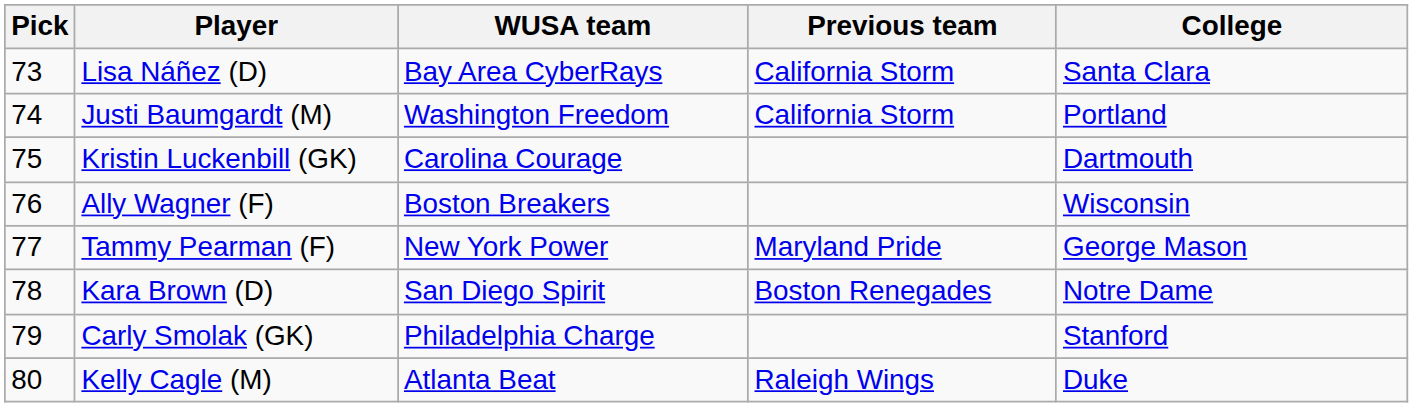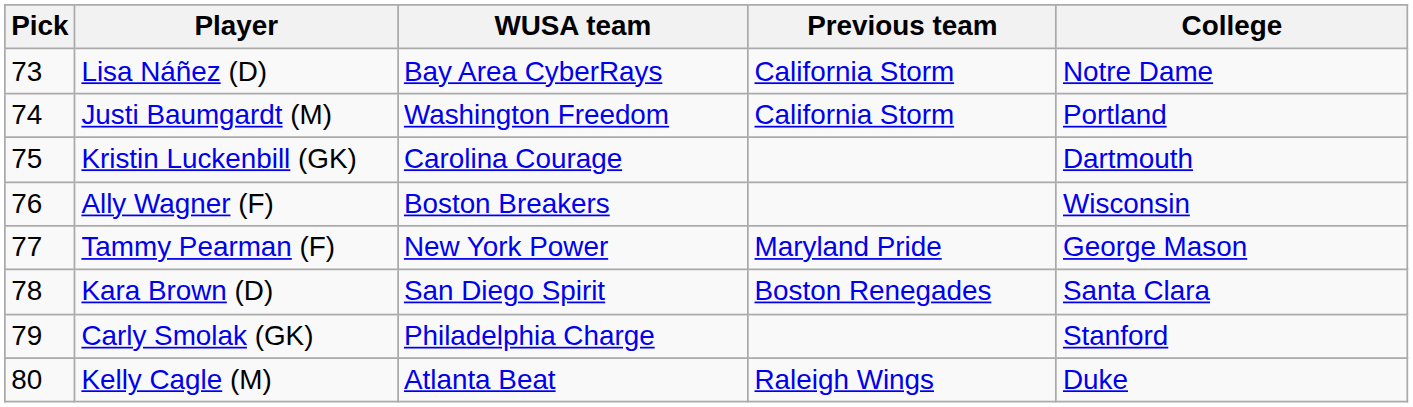 <table class="wikitable">
 <tr>
 <th width="5%">Pick</th>
 <th width="23%">Player</th>
 <th width="25%">WUSA team</th>
 <th width="22%">Previous team</th>
 <th width="35%">College</th>
 </tr>
 <tr>
 <td>73</td>
 <td><a href='#'>Lisa Náñez</a> (D)</td>
 <td><a href='#'>Bay Area CyberRays</a></td>
 <td><a href='#'>California Storm</a></td>
-<td><a href='#'>Santa Clara</a></td>
+<td><a href='#'>Notre Dame</a></td>
 </tr>
 <tr>
 <td>74</td>
 <td><a href='#'>Justi Baumgardt</a> (M)</td>
 <td><a href='#'>Washington Freedom</a></td>
 <td><a href='#'>California Storm</a></td>
 <td><a href='#'>Portland</a></td>
 </tr>
 <tr>
 <td>75</td>
 <td><a href='#'>Kristin Luckenbill</a> (GK)</td>
 <td><a href='#'>Carolina Courage</a></td>
 <td></td>
 <td><a href='#'>Dartmouth</a></td>
 </tr>
 <tr>
 <td>76</td>
 <td><a href='#'>Ally Wagner</a> (F)</td>
 <td><a href='#'>Boston Breakers</a></td>
 <td></td>
 <td><a href='#'>Wisconsin</a></td>
 </tr>
 <tr>
 <td>77</td>
 <td><a href='#'>Tammy Pearman</a> (F)</td>
 <td><a href='#'>New York Power</a></td>
 <td><a href='#'>Maryland Pride</a></td>
 <td><a href='#'>George Mason</a></td>
 </tr>
 <tr>
 <td>78</td>
 <td><a href='#'>Kara Brown</a> (D)</td>
 <td><a href='#'>San Diego Spirit</a></td>
 <td><a href='#'>Boston Renegades</a></td>
-<td><a href='#'>Notre Dame</a></td>
+<td><a href='#'>Santa Clara</a></td>
 </tr>
 <tr>
 <td>79</td>
 <td><a href='#'>Carly Smolak</a> (GK)</td>
 <td><a href='#'>Philadelphia Charge</a></td>
 <td></td>
 <td><a href='#'>Stanford</a></td>
 </tr>
 <tr>
 <td>80</td>
 <td><a href='#'>Kelly Cagle</a> (M)</td>
 <td><a href='#'>Atlanta Beat</a></td>
 <td><a href='#'>Raleigh Wings</a></td>
 <td><a href='#'>Duke</a></td>
 </tr>
 </table>
